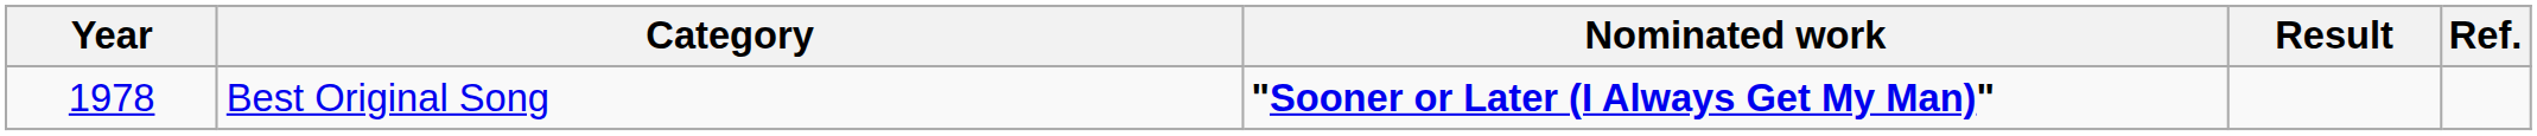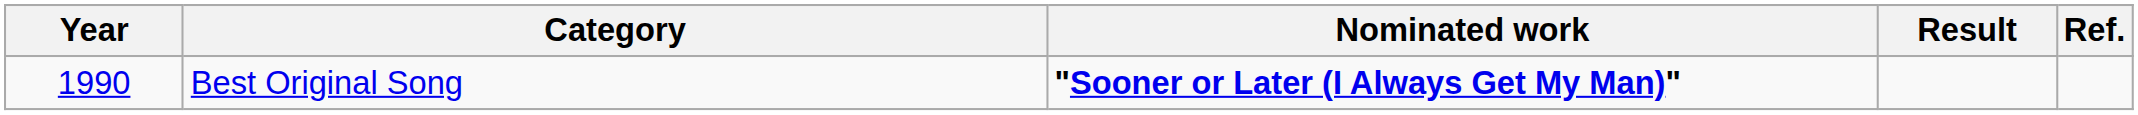 <table class=wikitable>
 <tr>
 <th scope="col" style="width:5em;">Year</th>
 <th scope="col" style="width:26em;">Category</th>
 <th scope="col" style="width:25em;">Nominated work</th>
 <th scope="col" style="width:5em;">Result</th>
 <th>Ref.</th>
 </tr>
 <tr>
-<td style="text-align:center;"><a href='#'>1978</a></td>
+<td style="text-align:center;"><a href='#'>1990</a></td>
 <td><a href='#'>Best Original Song</a></td>
 <td><strong>"<a href='#'>Sooner or Later (I Always Get My Man)</a>" </strong></td>
 <td></td>
 <td style="text-align:center;"></td>
 </tr>
 </table>
